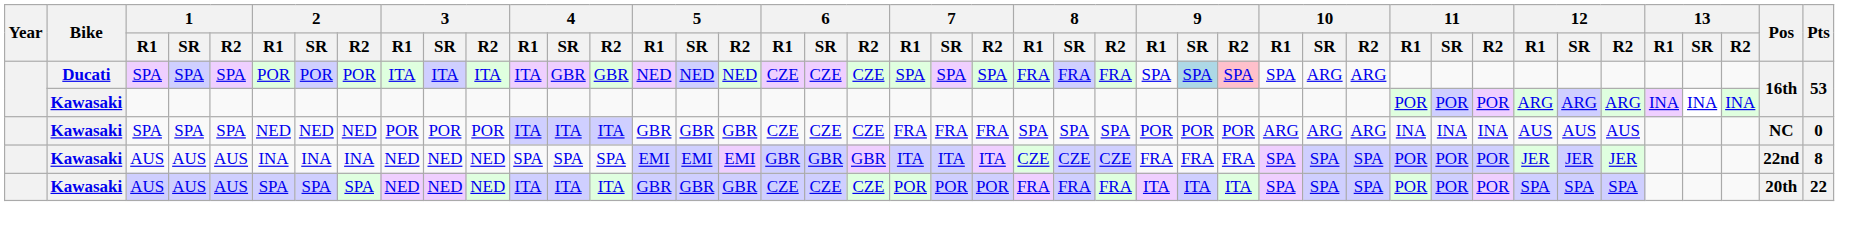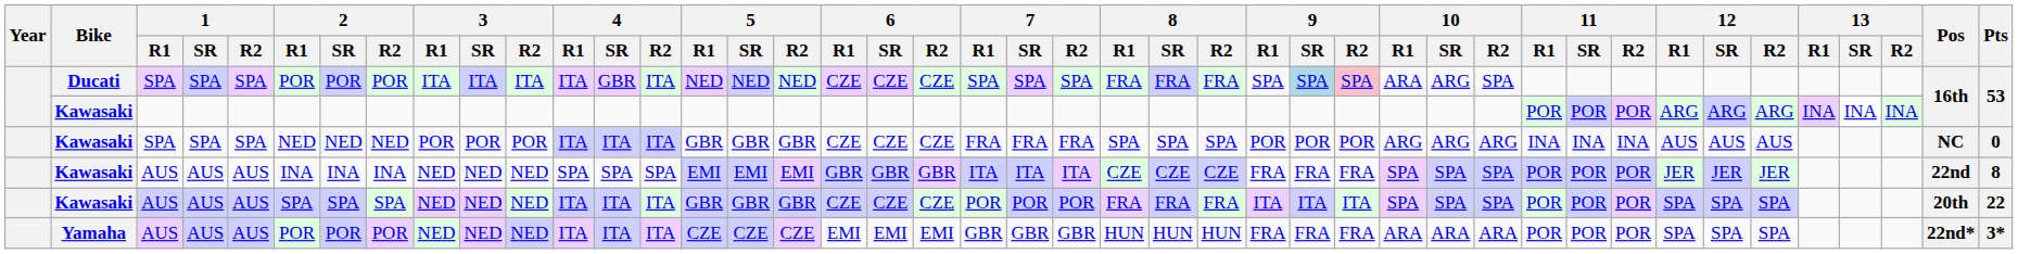 <table class="wikitable" style="text-align:center; font-size:90%;">
 <tr>
 <th rowspan="2">Year</th>
 <th rowspan="2">Bike</th>
 <th colspan="3">1</th>
 <th colspan="3">2</th>
 <th colspan="3">3</th>
 <th colspan="3">4</th>
 <th colspan="3">5</th>
 <th colspan="3">6</th>
 <th colspan="3">7</th>
 <th colspan="3">8</th>
 <th colspan="3">9</th>
 <th colspan="3">10</th>
 <th colspan="3">11</th>
 <th colspan="3">12</th>
 <th colspan="3">13</th>
 <th rowspan="2">Pos</th>
 <th rowspan="2">Pts</th>
 </tr>
 <tr>
 <th>R1</th>
 <th>SR</th>
 <th>R2</th>
 <th>R1</th>
 <th>SR</th>
 <th>R2</th>
 <th>R1</th>
 <th>SR</th>
 <th>R2</th>
 <th>R1</th>
 <th>SR</th>
 <th>R2</th>
 <th>R1</th>
 <th>SR</th>
 <th>R2</th>
 <th>R1</th>
 <th>SR</th>
 <th>R2</th>
 <th>R1</th>
 <th>SR</th>
 <th>R2</th>
 <th>R1</th>
 <th>SR</th>
 <th>R2</th>
 <th>R1</th>
 <th>SR</th>
 <th>R2</th>
 <th>R1</th>
 <th>SR</th>
 <th>R2</th>
 <th>R1</th>
 <th>SR</th>
 <th>R2</th>
 <th>R1</th>
 <th>SR</th>
 <th>R2</th>
 <th>R1</th>
 <th>SR</th>
 <th>R2</th>
 </tr>
 <tr>
 <th rowspan="2"></th>
 <th><a href='#'>Ducati</a></th>
 <td style="background:#EFCFFF;"><a href='#'>SPA</a><br></td>
 <td style="background:#CFCFFF;"><a href='#'>SPA</a><br></td>
 <td style="background:#EFCFFF;"><a href='#'>SPA</a><br></td>
 <td style="background:#DFFFDF;"><a href='#'>POR</a><br></td>
 <td style="background:#CFCFFF;"><a href='#'>POR</a><br></td>
 <td style="background:#DFFFDF;"><a href='#'>POR</a><br></td>
 <td style="background:#DFFFDF;"><a href='#'>ITA</a><br></td>
 <td style="background:#CFCFFF;"><a href='#'>ITA</a><br></td>
 <td style="background:#DFFFDF;"><a href='#'>ITA</a><br></td>
 <td style="background:#EFCFFF;"><a href='#'>ITA</a><br></td>
 <td style="background:#EFCFFF;"><a href='#'>GBR</a><br></td>
-<td style="background:#DFFFDF;"><a href='#'>GBR</a><br></td>
+<td style="background:#DFFFDF;"><a href='#'>ITA</a><br></td>
 <td style="background:#EFCFFF;"><a href='#'>NED</a><br></td>
 <td style="background:#CFCFFF;"><a href='#'>NED</a><br></td>
 <td style="background:#DFFFDF;"><a href='#'>NED</a><br></td>
 <td style="background:#EFCFFF;"><a href='#'>CZE</a><br></td>
 <td style="background:#EFCFFF;"><a href='#'>CZE</a><br></td>
 <td style="background:#DFFFDF;"><a href='#'>CZE</a><br></td>
 <td style="background:#DFFFDF;"><a href='#'>SPA</a><br></td>
 <td style="background:#EFCFFF;"><a href='#'>SPA</a><br></td>
 <td style="background:#DFFFDF;"><a href='#'>SPA</a><br></td>
 <td style="background:#DFFFDF;"><a href='#'>FRA</a><br></td>
 <td style="background:#CFCFFF;"><a href='#'>FRA</a><br></td>
 <td style="background:#DFFFDF;"><a href='#'>FRA</a><br></td>
 <td><a href='#'>SPA</a></td>
 <td style="background: lightblue;"><a href='#'>SPA</a></td>
 <td style="background: pink;"><a href='#'>SPA</a></td>
+<td><a href='#'>ARA</a></td>
+<td><a href='#'>ARG</a></td>
 <td><a href='#'>SPA</a></td>
-<td><a href='#'>ARG</a></td>
-<td><a href='#'>ARG</a></td>
 <td></td>
 <td></td>
 <td></td>
 <td></td>
 <td></td>
 <td></td>
 <td></td>
 <td></td>
 <td></td>
 <th rowspan="2">16th</th>
 <th rowspan="2">53</th>
 </tr>
 <tr>
 <th><a href='#'>Kawasaki</a></th>
 <td></td>
 <td></td>
 <td></td>
 <td></td>
 <td></td>
 <td></td>
 <td></td>
 <td></td>
 <td></td>
 <td></td>
 <td></td>
 <td></td>
 <td></td>
 <td></td>
 <td></td>
 <td></td>
 <td></td>
 <td></td>
 <td></td>
 <td></td>
 <td></td>
 <td></td>
 <td></td>
 <td></td>
 <td></td>
 <td></td>
 <td></td>
 <td></td>
 <td></td>
 <td></td>
 <td style="background:#DFFFDF;"><a href='#'>POR</a><br></td>
 <td style="background:#CFCFFF;"><a href='#'>POR</a><br></td>
 <td style="background:#EFCFFF;"><a href='#'>POR</a><br></td>
 <td style="background:#DFFFDF;"><a href='#'>ARG</a><br></td>
 <td style="background:#CFCFFF;"><a href='#'>ARG</a><br></td>
 <td style="background:#DFFFDF;"><a href='#'>ARG</a><br></td>
 <td style="background:#EFCFFF;"><a href='#'>INA</a><br></td>
 <td style="background:#FFFFFF;"><a href='#'>INA</a><br></td>
 <td style="background:#DFFFDF;"><a href='#'>INA</a><br></td>
 </tr>
 <tr>
 <th></th>
 <th><a href='#'>Kawasaki</a></th>
 <td><a href='#'>SPA</a></td>
 <td><a href='#'>SPA</a></td>
 <td><a href='#'>SPA</a></td>
 <td><a href='#'>NED</a></td>
 <td><a href='#'>NED</a></td>
 <td><a href='#'>NED</a></td>
 <td><a href='#'>POR</a></td>
 <td><a href='#'>POR</a></td>
 <td><a href='#'>POR</a></td>
 <td style="background:#CFCFFF;"><a href='#'>ITA</a><br></td>
 <td style="background:#CFCFFF;"><a href='#'>ITA</a><br></td>
 <td style="background:#CFCFFF;"><a href='#'>ITA</a><br></td>
 <td><a href='#'>GBR</a></td>
 <td><a href='#'>GBR</a></td>
 <td><a href='#'>GBR</a></td>
 <td><a href='#'>CZE</a></td>
 <td><a href='#'>CZE</a></td>
 <td><a href='#'>CZE</a></td>
 <td><a href='#'>FRA</a></td>
 <td><a href='#'>FRA</a></td>
 <td><a href='#'>FRA</a></td>
 <td><a href='#'>SPA</a></td>
 <td><a href='#'>SPA</a></td>
 <td><a href='#'>SPA</a></td>
 <td><a href='#'>POR</a></td>
 <td><a href='#'>POR</a></td>
 <td><a href='#'>POR</a></td>
 <td><a href='#'>ARG</a></td>
 <td><a href='#'>ARG</a></td>
 <td><a href='#'>ARG</a></td>
 <td><a href='#'>INA</a></td>
 <td><a href='#'>INA</a></td>
 <td><a href='#'>INA</a></td>
 <td><a href='#'>AUS</a></td>
 <td><a href='#'>AUS</a></td>
 <td><a href='#'>AUS</a></td>
 <td></td>
 <td></td>
 <td></td>
 <th>NC</th>
 <th>0</th>
 </tr>
 <tr>
 <th></th>
 <th><a href='#'>Kawasaki</a></th>
 <td><a href='#'>AUS</a></td>
 <td><a href='#'>AUS</a></td>
 <td><a href='#'>AUS</a></td>
 <td><a href='#'>INA</a></td>
 <td><a href='#'>INA</a></td>
 <td><a href='#'>INA</a></td>
 <td><a href='#'>NED</a></td>
 <td><a href='#'>NED</a></td>
 <td><a href='#'>NED</a></td>
 <td><a href='#'>SPA</a></td>
 <td><a href='#'>SPA</a></td>
 <td><a href='#'>SPA</a></td>
 <td style="background:#CFCFFF;"><a href='#'>EMI</a><br></td>
 <td style="background:#CFCFFF;"><a href='#'>EMI</a><br></td>
 <td style="background:#EFCFFF;"><a href='#'>EMI</a><br></td>
 <td style="background:#CFCFFF;"><a href='#'>GBR</a><br></td>
 <td style="background:#CFCFFF;"><a href='#'>GBR</a><br></td>
 <td style="background:#EFCFFF;"><a href='#'>GBR</a><br></td>
 <td style="background:#CFCFFF;"><a href='#'>ITA</a><br></td>
 <td style="background:#CFCFFF;"><a href='#'>ITA</a><br></td>
 <td style="background:#EFCFFF;"><a href='#'>ITA</a><br></td>
 <td style="background:#DFFFDF;"><a href='#'>CZE</a><br></td>
 <td style="background:#CFCFFF;"><a href='#'>CZE</a><br></td>
 <td style="background:#CFCFFF;"><a href='#'>CZE</a><br></td>
 <td><a href='#'>FRA</a></td>
 <td><a href='#'>FRA</a></td>
 <td><a href='#'>FRA</a></td>
 <td style="background:#EFCFFF;"><a href='#'>SPA</a><br></td>
 <td style="background:#CFCFFF;"><a href='#'>SPA</a><br></td>
 <td style="background:#CFCFFF;"><a href='#'>SPA</a><br></td>
 <td style="background:#CFCFFF;"><a href='#'>POR</a><br></td>
 <td style="background:#CFCFFF;"><a href='#'>POR</a><br></td>
 <td style="background:#CFCFFF;"><a href='#'>POR</a><br></td>
 <td style="background:#DFFFDF;"><a href='#'>JER</a><br></td>
 <td style="background:#CFCFFF;"><a href='#'>JER</a><br></td>
 <td style="background:#DFFFDF;"><a href='#'>JER</a><br></td>
 <td></td>
 <td></td>
 <td></td>
 <th>22nd</th>
 <th>8</th>
 </tr>
 <tr>
 <th></th>
 <th><a href='#'>Kawasaki</a></th>
 <td style="background:#CFCFFF;"><a href='#'>AUS</a><br></td>
 <td style="background:#CFCFFF;"><a href='#'>AUS</a><br></td>
 <td style="background:#CFCFFF;"><a href='#'>AUS</a><br></td>
 <td style="background:#CFCFFF;"><a href='#'>SPA</a><br></td>
 <td style="background:#CFCFFF;"><a href='#'>SPA</a><br></td>
 <td style="background:#DFFFDF;"><a href='#'>SPA</a><br></td>
 <td style="background:#EFCFFF;"><a href='#'>NED</a><br></td>
 <td style="background:#EFCFFF;"><a href='#'>NED</a><br></td>
 <td style="background:#DFFFDF;"><a href='#'>NED</a><br></td>
 <td style="background:#CFCFFF;"><a href='#'>ITA</a><br></td>
 <td style="background:#CFCFFF;"><a href='#'>ITA</a><br></td>
 <td style="background:#DFFFDF;"><a href='#'>ITA</a><br></td>
 <td style="background:#CFCFFF;"><a href='#'>GBR</a><br></td>
 <td style="background:#CFCFFF;"><a href='#'>GBR</a><br></td>
 <td style="background:#CFCFFF;"><a href='#'>GBR</a><br></td>
 <td style="background:#CFCFFF;"><a href='#'>CZE</a><br></td>
 <td style="background:#CFCFFF;"><a href='#'>CZE</a><br></td>
 <td style="background:#DFFFDF;"><a href='#'>CZE</a><br></td>
 <td style="background:#DFFFDF;"><a href='#'>POR</a><br></td>
 <td style="background:#CFCFFF;"><a href='#'>POR</a><br></td>
 <td style="background:#CFCFFF;"><a href='#'>POR</a><br></td>
 <td style="background:#EFCFFF;"><a href='#'>FRA</a><br></td>
 <td style="background:#CFCFFF;"><a href='#'>FRA</a><br></td>
 <td style="background:#DFFFDF;"><a href='#'>FRA</a><br></td>
 <td style="background:#EFCFFF;"><a href='#'>ITA</a><br></td>
 <td style="background:#CFCFFF;"><a href='#'>ITA</a><br></td>
 <td style="background:#DFFFDF;"><a href='#'>ITA</a><br></td>
 <td style="background:#EFCFFF;"><a href='#'>SPA</a><br></td>
 <td style="background:#CFCFFF;"><a href='#'>SPA</a><br></td>
 <td style="background:#CFCFFF;"><a href='#'>SPA</a><br></td>
 <td style="background:#DFFFDF;"><a href='#'>POR</a><br></td>
 <td style="background:#CFCFFF;"><a href='#'>POR</a><br></td>
 <td style="background:#EFCFFF;"><a href='#'>POR</a><br></td>
 <td style="background:#CFCFFF;"><a href='#'>SPA</a><br></td>
 <td style="background:#CFCFFF;"><a href='#'>SPA</a><br></td>
 <td style="background:#CFCFFF;"><a href='#'>SPA</a><br></td>
 <td></td>
 <td></td>
 <td></td>
 <th>20th</th>
 <th>22</th>
 </tr>
+<tr>
+<th></th>
+<th><a href='#'>Yamaha</a></th>
+<td style="background:#EFCFFF;"><a href='#'>AUS</a><br></td>
+<td style="background:#CFCFFF;"><a href='#'>AUS</a><br></td>
+<td style="background:#CFCFFF;"><a href='#'>AUS</a><br></td>
+<td style="background:#DFFFDF;"><a href='#'>POR</a><br></td>
+<td style="background:#CFCFFF;"><a href='#'>POR</a><br></td>
+<td style="background:#EFCFFF;"><a href='#'>POR</a><br></td>
+<td style="background:#DFFFDF;"><a href='#'>NED</a><br></td>
+<td style="background:#EFCFFF;"><a href='#'>NED</a><br></td>
+<td style="background:#CFCFFF;"><a href='#'>NED</a><br></td>
+<td style="background:#EFCFFF;"><a href='#'>ITA</a><br></td>
+<td style="background:#CFCFFF;"><a href='#'>ITA</a><br></td>
+<td style="background:#EFCFFF;"><a href='#'>ITA</a><br></td>
+<td style="background:#CFCFFF;"><a href='#'>CZE</a><br></td>
+<td style="background:#CFCFFF;"><a href='#'>CZE</a><br></td>
+<td style="background:#EFCFFF;"><a href='#'>CZE</a><br></td>
+<td><a href='#'>EMI</a></td>
+<td><a href='#'>EMI</a></td>
+<td><a href='#'>EMI</a></td>
+<td><a href='#'>GBR</a></td>
+<td><a href='#'>GBR</a></td>
+<td><a href='#'>GBR</a></td>
+<td><a href='#'>HUN</a></td>
+<td><a href='#'>HUN</a></td>
+<td><a href='#'>HUN</a></td>
+<td><a href='#'>FRA</a></td>
+<td><a href='#'>FRA</a></td>
+<td><a href='#'>FRA</a></td>
+<td><a href='#'>ARA</a></td>
+<td><a href='#'>ARA</a></td>
+<td><a href='#'>ARA</a></td>
+<td><a href='#'>POR</a></td>
+<td><a href='#'>POR</a></td>
+<td><a href='#'>POR</a></td>
+<td><a href='#'>SPA</a></td>
+<td><a href='#'>SPA</a></td>
+<td><a href='#'>SPA</a></td>
+<td></td>
+<td></td>
+<td></td>
+<th>22nd*</th>
+<th>3*</th>
+</tr>
 </table>
